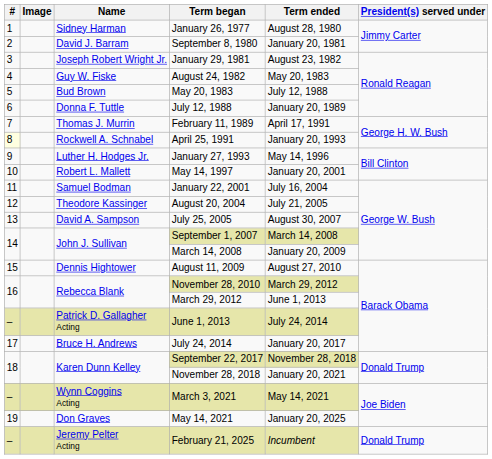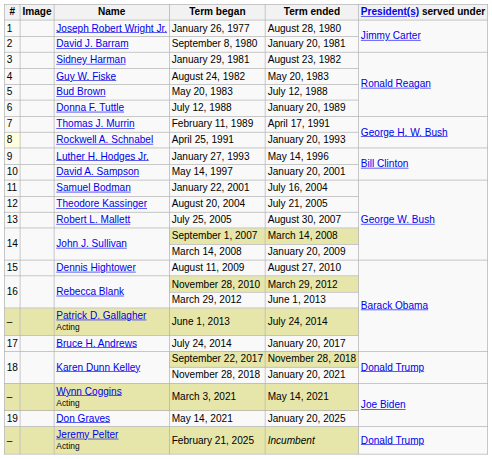 <table class="wikitable">
 <tr>
 <th>#</th>
 <th>Image</th>
 <th>Name</th>
 <th>Term began</th>
 <th>Term ended</th>
 <th><a href='#'>President(s)</a> served under</th>
 </tr>
 <tr>
 <td>1</td>
 <td></td>
-<td><a href='#'>Sidney Harman</a></td>
+<td><a href='#'>Joseph Robert Wright Jr.</a></td>
 <td>January 26, 1977</td>
 <td>August 28, 1980</td>
 <td rowspan=2><a href='#'>Jimmy Carter</a></td>
 </tr>
 <tr>
 <td>2</td>
 <td></td>
 <td><a href='#'>David J. Barram</a></td>
 <td>September 8, 1980</td>
 <td>January 20, 1981</td>
 </tr>
 <tr>
 <td>3</td>
 <td></td>
-<td><a href='#'>Joseph Robert Wright Jr.</a></td>
+<td><a href='#'>Sidney Harman</a></td>
 <td>January 29, 1981</td>
 <td>August 23, 1982</td>
 <td rowspan=4><a href='#'>Ronald Reagan</a></td>
 </tr>
 <tr>
 <td>4</td>
 <td></td>
 <td><a href='#'>Guy W. Fiske</a></td>
 <td>August 24, 1982</td>
 <td>May 20, 1983</td>
 </tr>
 <tr>
 <td>5</td>
 <td></td>
 <td><a href='#'>Bud Brown</a></td>
 <td>May 20, 1983</td>
 <td>July 12, 1988</td>
 </tr>
 <tr>
 <td>6</td>
 <td></td>
 <td><a href='#'>Donna F. Tuttle</a></td>
 <td>July 12, 1988</td>
 <td>January 20, 1989</td>
 </tr>
 <tr>
 <td>7</td>
 <td></td>
 <td><a href='#'>Thomas J. Murrin</a></td>
 <td>February 11, 1989</td>
 <td>April 17, 1991</td>
 <td rowspan=2><a href='#'>George H. W. Bush</a></td>
 </tr>
 <tr>
 <td style="background: lightyellow;">8</td>
 <td></td>
 <td><a href='#'>Rockwell A. Schnabel</a></td>
 <td>April 25, 1991</td>
 <td>January 20, 1993</td>
 </tr>
 <tr>
 <td>9</td>
 <td></td>
 <td><a href='#'>Luther H. Hodges Jr.</a></td>
 <td>January 27, 1993</td>
 <td>May 14, 1996</td>
 <td rowspan=2><a href='#'>Bill Clinton</a></td>
 </tr>
 <tr>
 <td>10</td>
 <td></td>
-<td><a href='#'>Robert L. Mallett</a></td>
+<td><a href='#'>David A. Sampson</a></td>
 <td>May 14, 1997</td>
 <td>January 20, 2001</td>
 </tr>
 <tr>
 <td>11</td>
 <td></td>
 <td><a href='#'>Samuel Bodman</a></td>
 <td>January 22, 2001</td>
 <td>July 16, 2004</td>
 <td rowspan=5><a href='#'>George W. Bush</a></td>
 </tr>
 <tr>
 <td>12</td>
 <td></td>
 <td><a href='#'>Theodore Kassinger</a></td>
 <td>August 20, 2004</td>
 <td>July 21, 2005</td>
 </tr>
 <tr>
 <td>13</td>
 <td></td>
-<td><a href='#'>David A. Sampson</a></td>
+<td><a href='#'>Robert L. Mallett</a></td>
 <td>July 25, 2005</td>
 <td>August 30, 2007</td>
 </tr>
 <tr>
 <td rowspan=2>14</td>
 <td rowspan=2></td>
 <td rowspan=2><a href='#'>John J. Sullivan</a></td>
 <td bgcolor=#E6E6AA>September 1, 2007</td>
 <td bgcolor=#E6E6AA>March 14, 2008</td>
 </tr>
 <tr>
 <td>March 14, 2008</td>
 <td>January 20, 2009</td>
 </tr>
 <tr>
 <td>15</td>
 <td></td>
 <td><a href='#'>Dennis Hightower</a></td>
 <td>August 11, 2009</td>
 <td>August 27, 2010</td>
 <td rowspan=5><a href='#'>Barack Obama</a></td>
 </tr>
 <tr>
 <td rowspan=2>16</td>
 <td rowspan=2></td>
 <td rowspan=2><a href='#'>Rebecca Blank</a></td>
 <td bgcolor=#E6E6AA>November 28, 2010</td>
 <td bgcolor=#E6E6AA>March 29, 2012</td>
 </tr>
 <tr>
 <td>March 29, 2012</td>
 <td>June 1, 2013</td>
 </tr>
 <tr>
 <td bgcolor=#E6E6AA>–</td>
 <td bgcolor=#E6E6AA></td>
 <td bgcolor=#E6E6AA><a href='#'>Patrick D. Gallagher</a><br><small>Acting</small></td>
 <td bgcolor=#E6E6AA>June 1, 2013</td>
 <td bgcolor=#E6E6AA>July 24, 2014</td>
 </tr>
 <tr>
 <td>17</td>
 <td></td>
 <td><a href='#'>Bruce H. Andrews</a></td>
 <td>July 24, 2014</td>
 <td>January 20, 2017</td>
 </tr>
 <tr>
 <td rowspan=2>18</td>
 <td rowspan=2></td>
 <td rowspan=2><a href='#'>Karen Dunn Kelley</a></td>
 <td bgcolor=#E6E6AA>September 22, 2017</td>
 <td bgcolor=#E6E6AA>November 28, 2018</td>
 <td rowspan=2><a href='#'>Donald Trump</a></td>
 </tr>
 <tr>
 <td>November 28, 2018</td>
 <td>January 20, 2021</td>
 </tr>
 <tr>
 <td bgcolor=#E6E6AA>–</td>
 <td bgcolor=#E6E6AA></td>
 <td bgcolor=#E6E6AA><a href='#'>Wynn Coggins</a><br><small>Acting</small></td>
 <td bgcolor=#E6E6AA>March 3, 2021</td>
 <td bgcolor=#E6E6AA>May 14, 2021</td>
 <td rowspan=2><a href='#'>Joe Biden</a></td>
 </tr>
 <tr>
 <td>19</td>
 <td></td>
 <td><a href='#'>Don Graves</a></td>
 <td>May 14, 2021</td>
 <td>January 20, 2025</td>
 </tr>
 <tr>
 <td bgcolor=#E6E6AA>–</td>
 <td bgcolor=#E6E6AA></td>
 <td bgcolor=#E6E6AA><a href='#'>Jeremy Pelter</a><br><small>Acting</small></td>
 <td bgcolor=#E6E6AA>February 21, 2025</td>
 <td bgcolor=#E6E6AA><em>Incumbent</em></td>
 <td rowspan=1><a href='#'>Donald Trump</a></td>
 </tr>
 </table>
